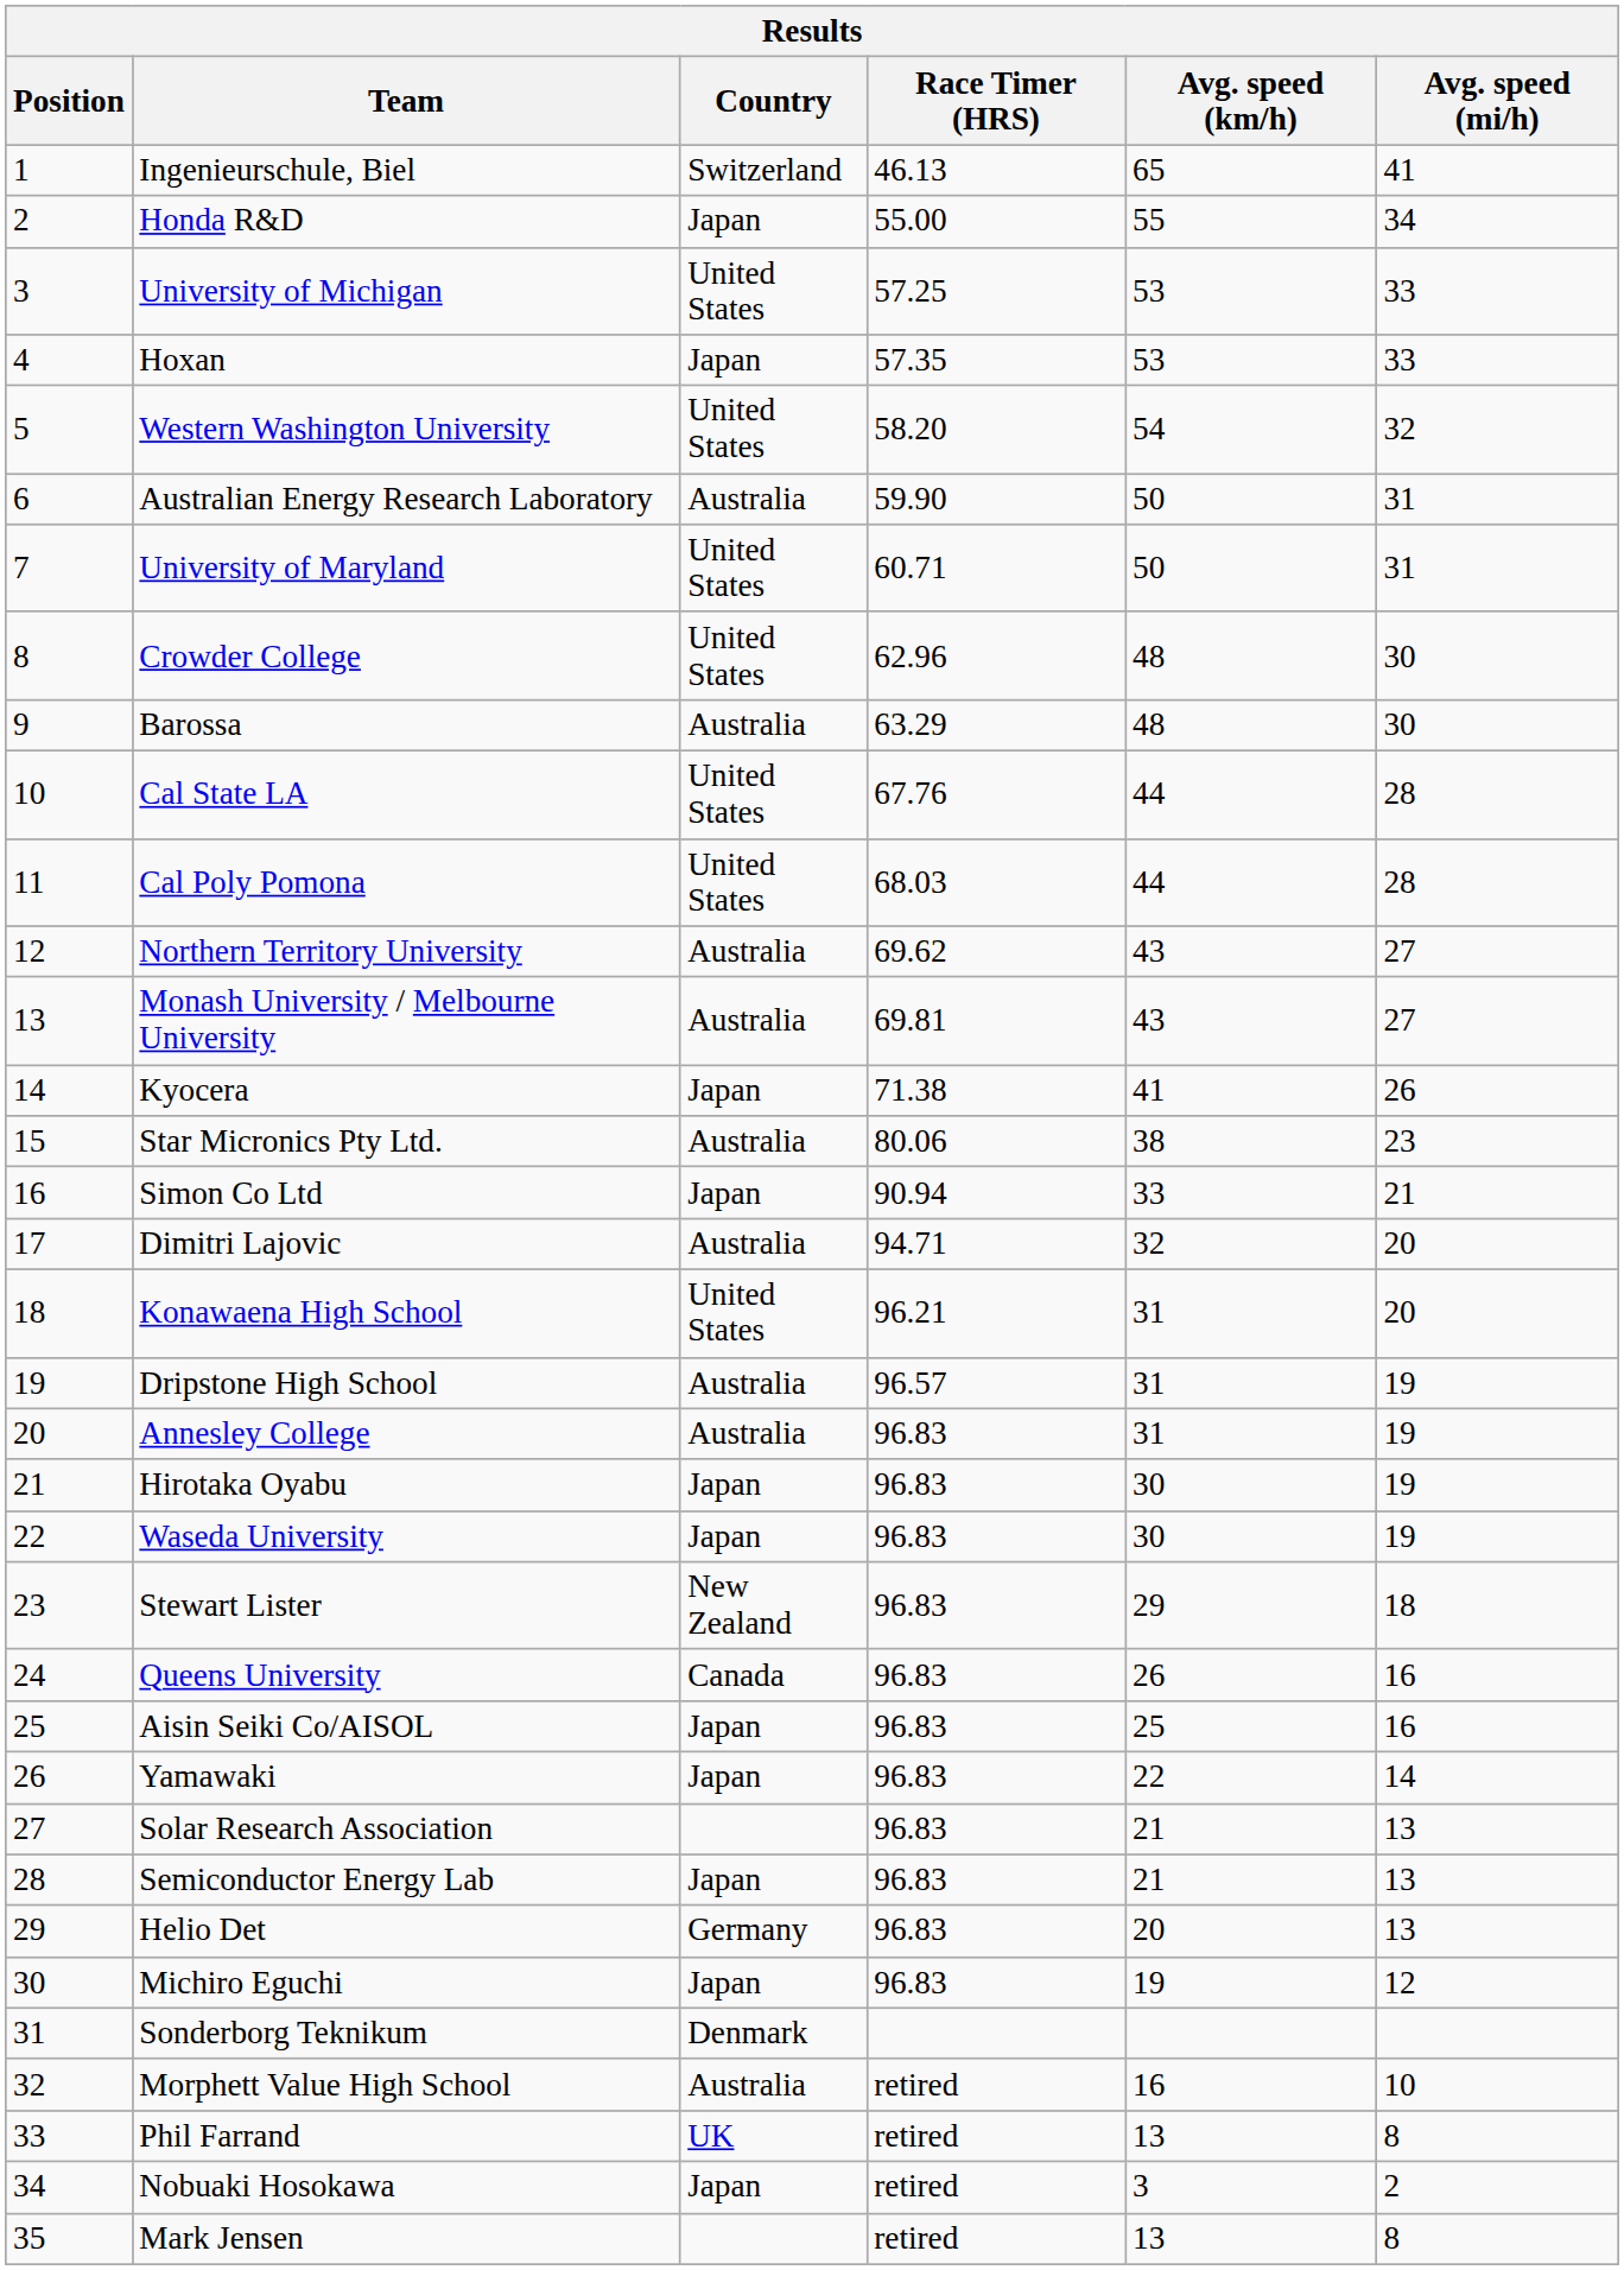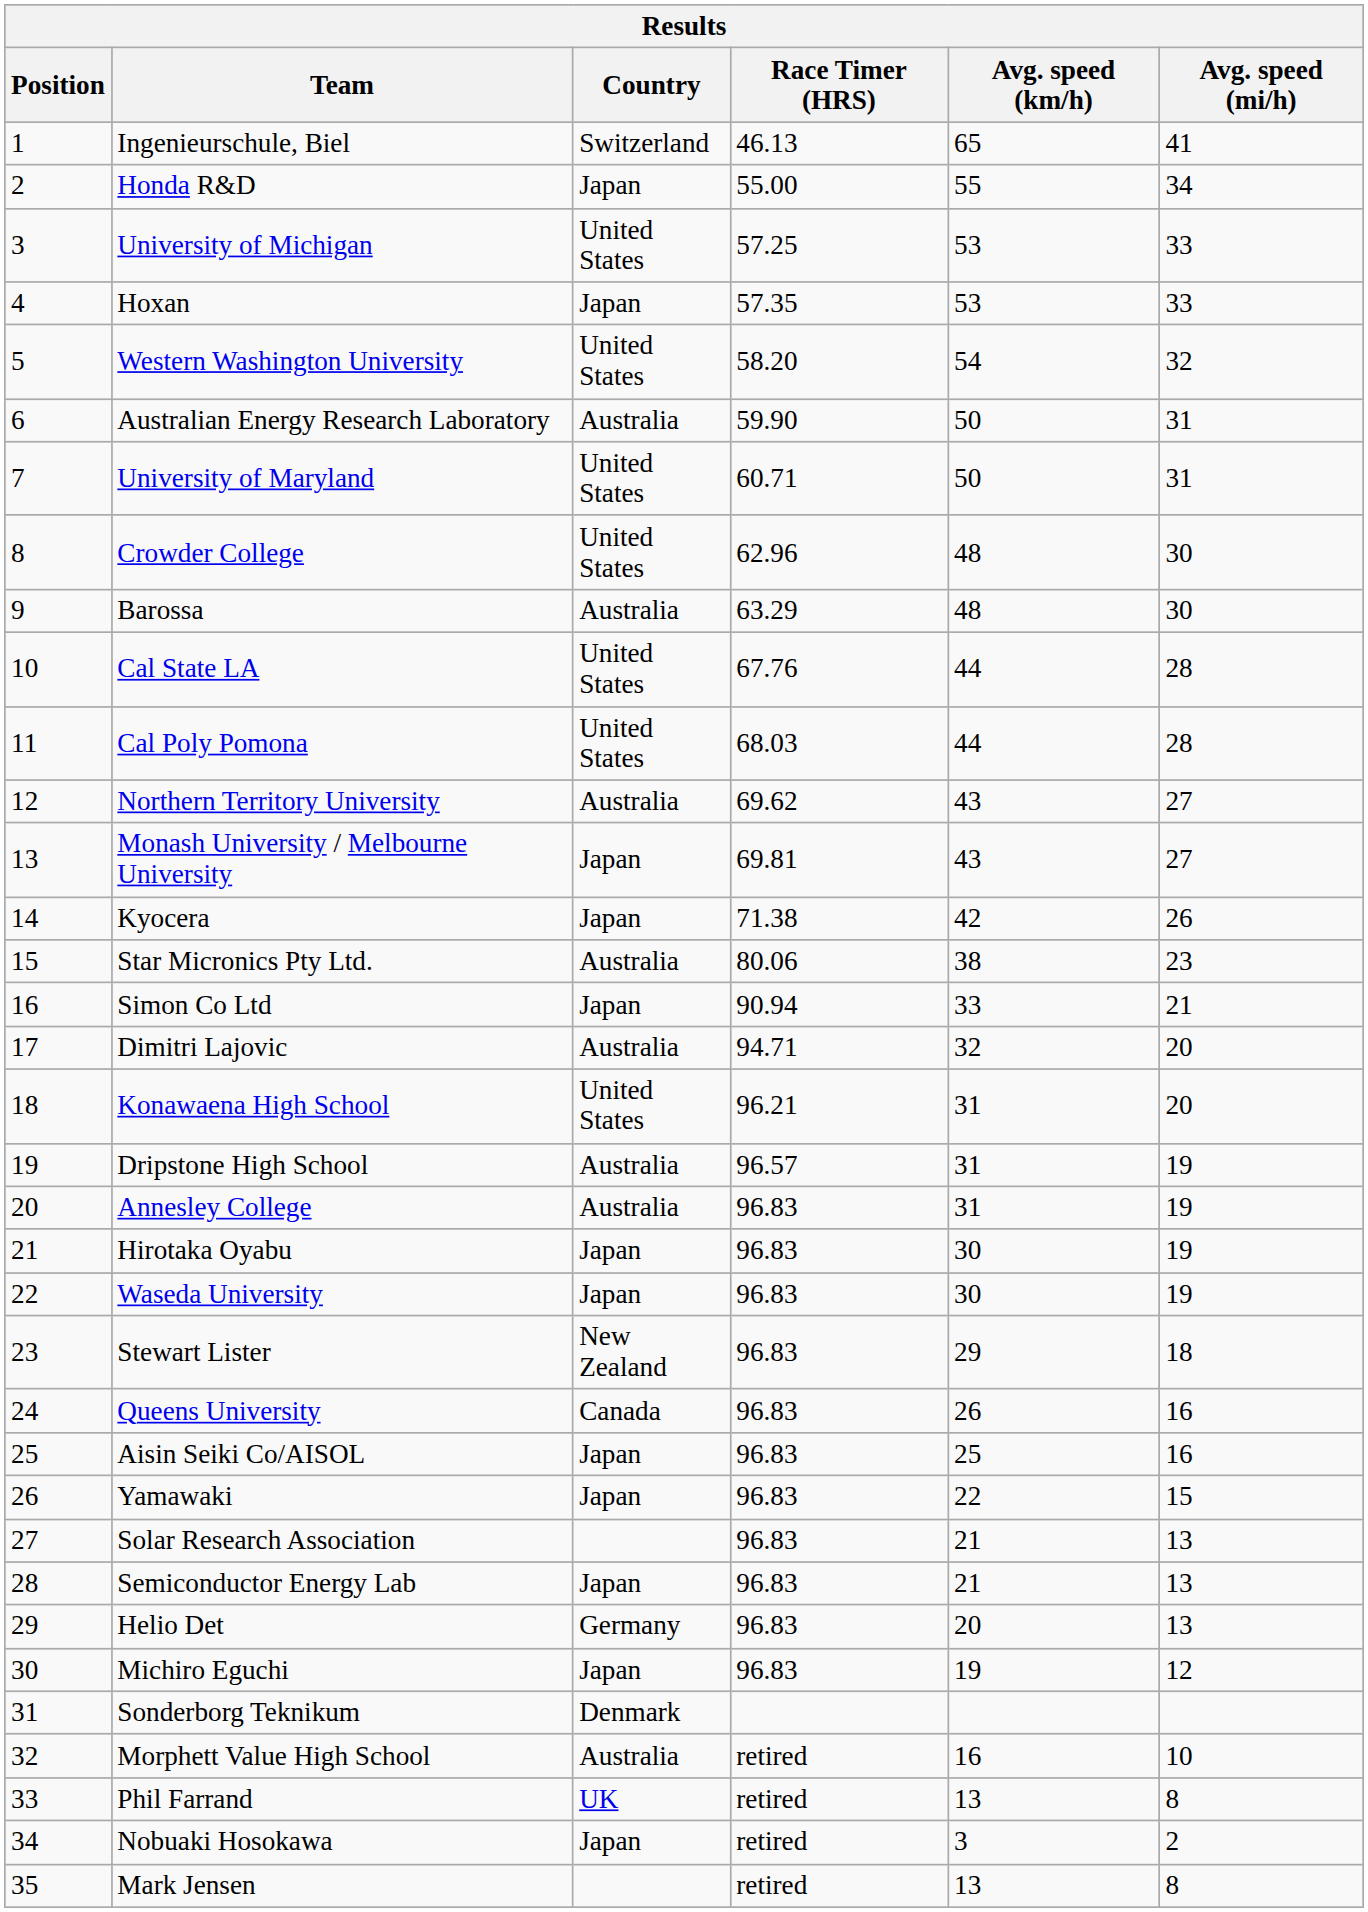 <table class="wikitable collapsible collapsed" style="min-width:50em;">
 <tr>
 <th colspan=6>Results</th>
 </tr>
 <tr>
 <th>Position</th>
 <th>Team</th>
 <th>Country</th>
 <th>Race Timer (HRS)</th>
 <th>Avg. speed (km/h)</th>
 <th>Avg. speed (mi/h)</th>
 </tr>
 <tr>
 <td>1</td>
 <td>Ingenieurschule, Biel</td>
 <td>Switzerland</td>
 <td>46.13</td>
 <td>65</td>
 <td>41</td>
 </tr>
 <tr>
 <td>2</td>
 <td><a href='#'>Honda</a> R&D</td>
 <td>Japan</td>
 <td>55.00</td>
 <td>55</td>
 <td>34</td>
 </tr>
 <tr>
 <td>3</td>
 <td><a href='#'>University of Michigan</a></td>
 <td>United States</td>
 <td>57.25</td>
 <td>53</td>
 <td>33</td>
 </tr>
 <tr>
 <td>4</td>
 <td>Hoxan</td>
 <td>Japan</td>
 <td>57.35</td>
 <td>53</td>
 <td>33</td>
 </tr>
 <tr>
 <td>5</td>
 <td><a href='#'>Western Washington University</a></td>
 <td>United States</td>
 <td>58.20</td>
 <td>54</td>
 <td>32</td>
 </tr>
 <tr>
 <td>6</td>
 <td>Australian Energy Research Laboratory</td>
 <td>Australia</td>
 <td>59.90</td>
 <td>50</td>
 <td>31</td>
 </tr>
 <tr>
 <td>7</td>
 <td><a href='#'>University of Maryland</a></td>
 <td>United States</td>
 <td>60.71</td>
 <td>50</td>
 <td>31</td>
 </tr>
 <tr>
 <td>8</td>
 <td><a href='#'>Crowder College</a></td>
 <td>United States</td>
 <td>62.96</td>
 <td>48</td>
 <td>30</td>
 </tr>
 <tr>
 <td>9</td>
 <td>Barossa</td>
 <td>Australia</td>
 <td>63.29</td>
 <td>48</td>
 <td>30</td>
 </tr>
 <tr>
 <td>10</td>
 <td><a href='#'>Cal State LA</a></td>
 <td>United States</td>
 <td>67.76</td>
 <td>44</td>
 <td>28</td>
 </tr>
 <tr>
 <td>11</td>
 <td><a href='#'>Cal Poly Pomona</a></td>
 <td>United States</td>
 <td>68.03</td>
 <td>44</td>
 <td>28</td>
 </tr>
 <tr>
 <td>12</td>
 <td><a href='#'>Northern Territory University</a></td>
 <td>Australia</td>
 <td>69.62</td>
 <td>43</td>
 <td>27</td>
 </tr>
 <tr>
 <td>13</td>
 <td><a href='#'>Monash University</a> / <a href='#'>Melbourne University</a></td>
-<td>Australia</td>
+<td>Japan</td>
 <td>69.81</td>
 <td>43</td>
 <td>27</td>
 </tr>
 <tr>
 <td>14</td>
 <td>Kyocera</td>
 <td>Japan</td>
 <td>71.38</td>
-<td>41</td>
+<td>42</td>
 <td>26</td>
 </tr>
 <tr>
 <td>15</td>
 <td>Star Micronics Pty Ltd.</td>
 <td>Australia</td>
 <td>80.06</td>
 <td>38</td>
 <td>23</td>
 </tr>
 <tr>
 <td>16</td>
 <td>Simon Co Ltd</td>
 <td>Japan</td>
 <td>90.94</td>
 <td>33</td>
 <td>21</td>
 </tr>
 <tr>
 <td>17</td>
 <td>Dimitri Lajovic</td>
 <td>Australia</td>
 <td>94.71</td>
 <td>32</td>
 <td>20</td>
 </tr>
 <tr>
 <td>18</td>
 <td><a href='#'>Konawaena High School</a></td>
 <td>United States</td>
 <td>96.21</td>
 <td>31</td>
 <td>20</td>
 </tr>
 <tr>
 <td>19</td>
 <td>Dripstone High School</td>
 <td>Australia</td>
 <td>96.57</td>
 <td>31</td>
 <td>19</td>
 </tr>
 <tr>
 <td>20</td>
 <td><a href='#'>Annesley College</a></td>
 <td>Australia</td>
 <td>96.83</td>
 <td>31</td>
 <td>19</td>
 </tr>
 <tr>
 <td>21</td>
 <td>Hirotaka Oyabu</td>
 <td>Japan</td>
 <td>96.83</td>
 <td>30</td>
 <td>19</td>
 </tr>
 <tr>
 <td>22</td>
 <td><a href='#'>Waseda University</a></td>
 <td>Japan</td>
 <td>96.83</td>
 <td>30</td>
 <td>19</td>
 </tr>
 <tr>
 <td>23</td>
 <td>Stewart Lister</td>
 <td>New Zealand</td>
 <td>96.83</td>
 <td>29</td>
 <td>18</td>
 </tr>
 <tr>
 <td>24</td>
 <td><a href='#'>Queens University</a></td>
 <td>Canada</td>
 <td>96.83</td>
 <td>26</td>
 <td>16</td>
 </tr>
 <tr>
 <td>25</td>
 <td>Aisin Seiki Co/AISOL</td>
 <td>Japan</td>
 <td>96.83</td>
 <td>25</td>
 <td>16</td>
 </tr>
 <tr>
 <td>26</td>
 <td>Yamawaki</td>
 <td>Japan</td>
 <td>96.83</td>
 <td>22</td>
-<td>14</td>
+<td>15</td>
 </tr>
 <tr>
 <td>27</td>
 <td>Solar Research Association</td>
 <td></td>
 <td>96.83</td>
 <td>21</td>
 <td>13</td>
 </tr>
 <tr>
 <td>28</td>
 <td>Semiconductor Energy Lab</td>
 <td>Japan</td>
 <td>96.83</td>
 <td>21</td>
 <td>13</td>
 </tr>
 <tr>
 <td>29</td>
 <td>Helio Det</td>
 <td>Germany</td>
 <td>96.83</td>
 <td>20</td>
 <td>13</td>
 </tr>
 <tr>
 <td>30</td>
 <td>Michiro Eguchi</td>
 <td>Japan</td>
 <td>96.83</td>
 <td>19</td>
 <td>12</td>
 </tr>
 <tr>
 <td>31</td>
 <td>Sonderborg Teknikum</td>
 <td>Denmark</td>
 <td></td>
 <td></td>
 <td></td>
 </tr>
 <tr>
 <td>32</td>
 <td>Morphett Value High School</td>
 <td>Australia</td>
 <td>retired</td>
 <td>16</td>
 <td>10</td>
 </tr>
 <tr>
 <td>33</td>
 <td>Phil Farrand</td>
 <td><a href='#'>UK</a></td>
 <td>retired</td>
 <td>13</td>
 <td>8</td>
 </tr>
 <tr>
 <td>34</td>
 <td>Nobuaki Hosokawa</td>
 <td>Japan</td>
 <td>retired</td>
 <td>3</td>
 <td>2</td>
 </tr>
 <tr>
 <td>35</td>
 <td>Mark Jensen</td>
 <td></td>
 <td>retired</td>
 <td>13</td>
 <td>8</td>
 </tr>
 </table>
